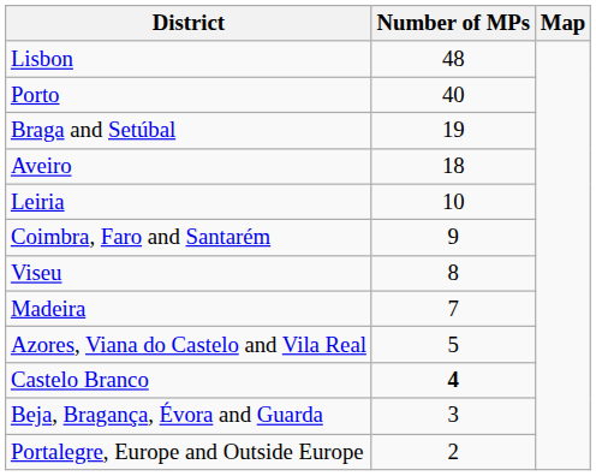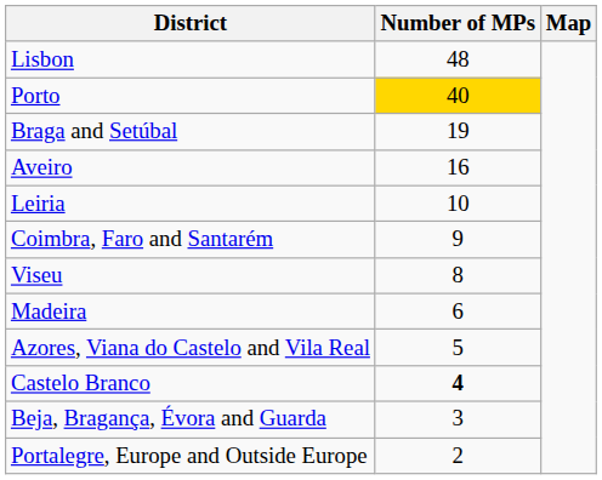 <table class="wikitable">
 <tr>
 <th>District</th>
 <th>Number of MPs</th>
 <th>Map</th>
 </tr>
 <tr>
 <td><a href='#'>Lisbon</a></td>
 <td style="text-align:center;">48</td>
 <td style="text-align:center;" rowspan="12"></td>
 </tr>
 <tr>
 <td><a href='#'>Porto</a></td>
-<td style="text-align:center;">40</td>
+<td style="background: gold; text-align:center;">40</td>
 </tr>
 <tr>
 <td><a href='#'>Braga</a> and <a href='#'>Setúbal</a></td>
 <td style="text-align:center;">19</td>
 </tr>
 <tr>
 <td><a href='#'>Aveiro</a></td>
-<td style="text-align:center;">18</td>
+<td style="text-align:center;">16</td>
 </tr>
 <tr>
 <td><a href='#'>Leiria</a></td>
 <td style="text-align:center;">10</td>
 </tr>
 <tr>
 <td><a href='#'>Coimbra</a>, <a href='#'>Faro</a> and <a href='#'>Santarém</a></td>
 <td style="text-align:center;">9</td>
 </tr>
 <tr>
 <td><a href='#'>Viseu</a></td>
 <td style="text-align:center;">8</td>
 </tr>
 <tr>
 <td><a href='#'>Madeira</a></td>
-<td style="text-align:center;">7</td>
+<td style="text-align:center;">6</td>
 </tr>
 <tr>
 <td><a href='#'>Azores</a>, <a href='#'>Viana do Castelo</a> and <a href='#'>Vila Real</a></td>
 <td style="text-align:center;">5</td>
 </tr>
 <tr>
 <td><a href='#'>Castelo Branco</a></td>
 <td style="text-align:center;"><strong>4</strong></td>
 </tr>
 <tr>
 <td><a href='#'>Beja</a>, <a href='#'>Bragança</a>, <a href='#'>Évora</a> and <a href='#'>Guarda</a></td>
 <td style="text-align:center;">3</td>
 </tr>
 <tr>
 <td><a href='#'>Portalegre</a>, Europe and Outside Europe</td>
 <td style="text-align:center;">2</td>
 </tr>
 </table>
